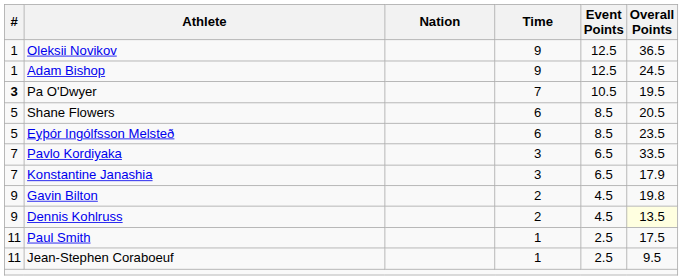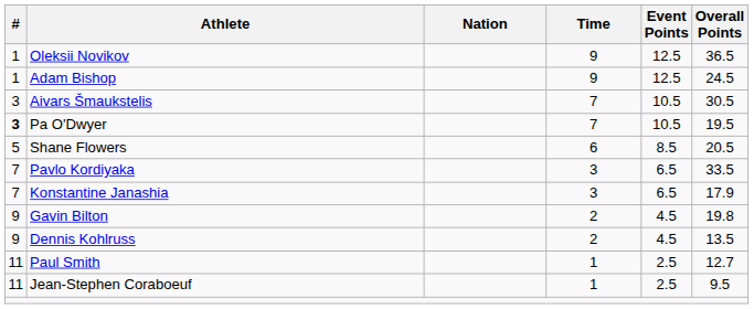 <table class="wikitable sortable" style="text-align:center;width: 65%;">
 <tr>
 <th scope="col" style="width: 10px;">#</th>
 <th scope="col">Athlete</th>
 <th scope="col">Nation</th>
 <th scope="col">Time</th>
 <th scope="col" style="width: 10px;">Event Points</th>
 <th scope="col" style="width: 10px;">Overall Points</th>
 </tr>
 <tr>
 <td>1</td>
 <td align=left><a href='#'>Oleksii Novikov</a></td>
 <td align=left></td>
 <td>9</td>
 <td>12.5</td>
 <td>36.5</td>
 </tr>
 <tr>
 <td>1</td>
 <td align=left><a href='#'>Adam Bishop</a></td>
 <td align=left></td>
 <td>9</td>
 <td>12.5</td>
 <td>24.5</td>
 </tr>
 <tr>
+<td>3</td>
+<td align=left><a href='#'>Aivars Šmaukstelis</a></td>
+<td align=left></td>
+<td>7</td>
+<td>10.5</td>
+<td>30.5</td>
+</tr>
+<tr>
 <td><strong>3</strong></td>
 <td align=left>Pa O'Dwyer</td>
 <td align=left></td>
 <td>7</td>
 <td>10.5</td>
 <td>19.5</td>
 </tr>
 <tr>
 <td>5</td>
 <td align=left>Shane Flowers</td>
 <td align=left></td>
 <td>6</td>
 <td>8.5</td>
 <td>20.5</td>
-</tr>
-<tr>
-<td>5</td>
-<td align=left><a href='#'>Eyþór Ingólfsson Melsteð</a></td>
-<td align=left></td>
-<td>6</td>
-<td>8.5</td>
-<td>23.5</td>
 </tr>
 <tr>
 <td>7</td>
 <td align=left><a href='#'>Pavlo Kordiyaka</a></td>
 <td align=left></td>
 <td>3</td>
 <td>6.5</td>
 <td>33.5</td>
 </tr>
 <tr>
 <td>7</td>
 <td align=left><a href='#'>Konstantine Janashia</a></td>
 <td align=left></td>
 <td>3</td>
 <td>6.5</td>
 <td>17.9</td>
 </tr>
 <tr>
 <td>9</td>
 <td align=left><a href='#'>Gavin Bilton</a></td>
 <td align=left></td>
 <td>2</td>
 <td>4.5</td>
 <td>19.8</td>
 </tr>
 <tr>
 <td>9</td>
 <td align=left><a href='#'>Dennis Kohlruss</a></td>
 <td align=left></td>
 <td>2</td>
 <td>4.5</td>
-<td style="background: lightyellow;">13.5</td>
+<td>13.5</td>
 </tr>
 <tr>
 <td>11</td>
 <td align=left><a href='#'>Paul Smith</a></td>
 <td align=left></td>
 <td>1</td>
 <td>2.5</td>
-<td>17.5</td>
+<td>12.7</td>
 </tr>
 <tr>
 <td>11</td>
 <td align=left>Jean-Stephen Coraboeuf</td>
 <td align=left></td>
 <td>1</td>
 <td>2.5</td>
 <td>9.5</td>
 </tr>
 <tr class="sortbottom">
 <td colspan="6"></td>
 </tr>
 </table>
